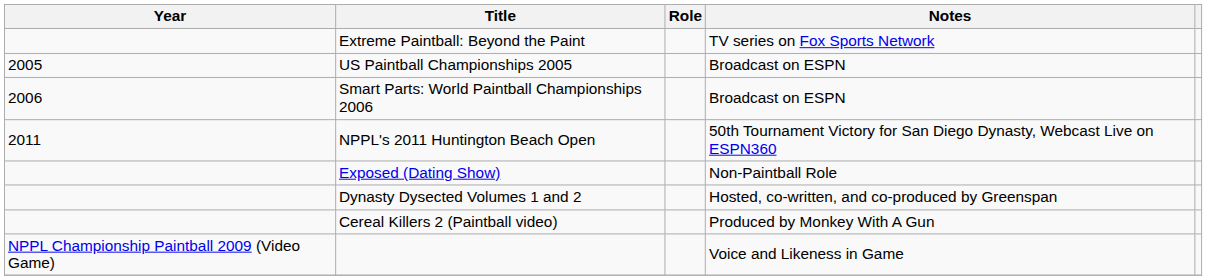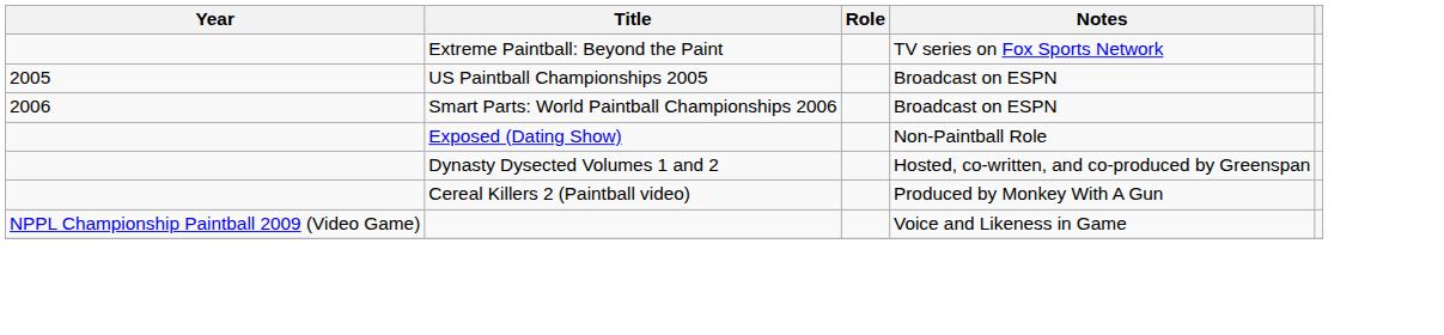 <table class="wikitable sortable plainrowheaders unsortable">
 <tr>
 <th scope="col">Year</th>
 <th scope="col">Title</th>
 <th scope="col">Role</th>
 <th scope="col" class="unsortable">Notes</th>
 <th scope="col" class="unsortable"></th>
 </tr>
 <tr>
 <td></td>
 <td>Extreme Paintball: Beyond the Paint</td>
 <td></td>
 <td>TV series on <a href='#'>Fox Sports Network</a></td>
 <td></td>
 </tr>
 <tr>
 <td>2005</td>
 <td>US Paintball Championships 2005</td>
 <td></td>
 <td>Broadcast on ESPN</td>
 <td></td>
 </tr>
 <tr>
 <td>2006</td>
 <td>Smart Parts: World Paintball Championships 2006</td>
 <td></td>
 <td>Broadcast on ESPN</td>
-<td></td>
-</tr>
-<tr>
-<td>2011</td>
-<td>NPPL's 2011 Huntington Beach Open</td>
-<td></td>
-<td>50th Tournament Victory for San Diego Dynasty, Webcast Live on <a href='#'>ESPN360</a></td>
 <td></td>
 </tr>
 <tr>
 <td></td>
 <td><a href='#'>Exposed (Dating Show)</a></td>
 <td></td>
 <td>Non-Paintball Role</td>
 <td></td>
 </tr>
 <tr>
 <td></td>
 <td>Dynasty Dysected Volumes 1 and 2</td>
 <td></td>
 <td>Hosted, co-written, and co-produced by Greenspan</td>
 <td></td>
 </tr>
 <tr>
 <td></td>
 <td>Cereal Killers 2 (Paintball video)</td>
 <td></td>
 <td>Produced by Monkey With A Gun</td>
 <td></td>
 </tr>
 <tr>
 <td><a href='#'>NPPL Championship Paintball 2009</a> (Video Game)</td>
 <td></td>
 <td></td>
 <td>Voice and Likeness in Game</td>
 <td></td>
 </tr>
 <tr>
 </tr>
 </table>
